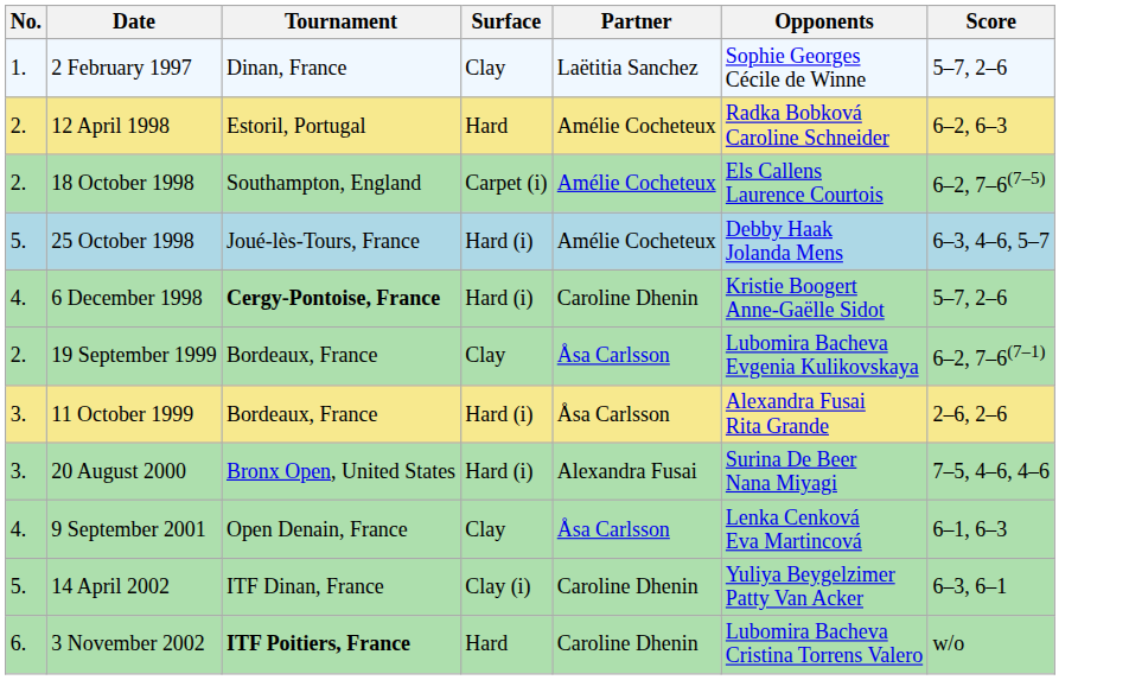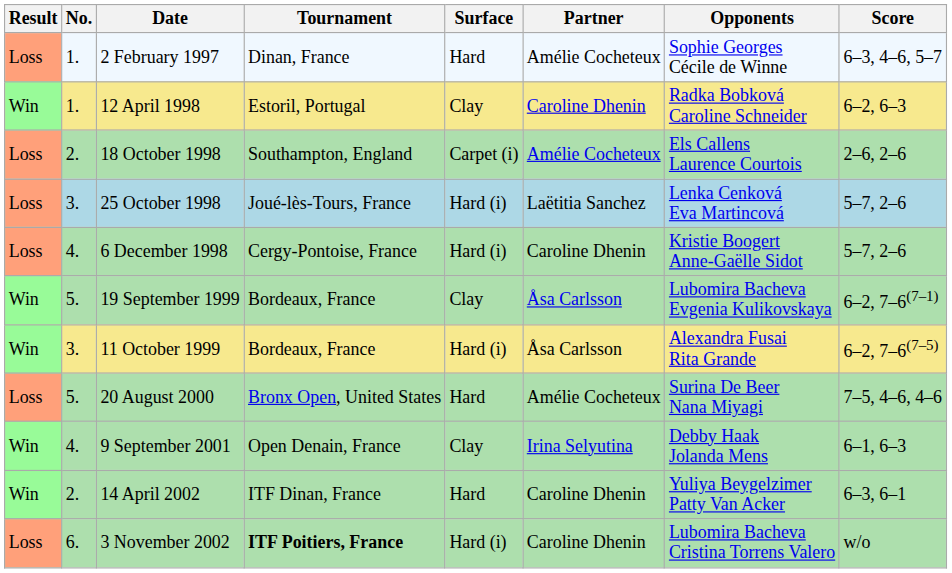 <table class="sortable wikitable">
 <tr>
+<th>Result</th>
 <th>No.</th>
 <th>Date</th>
 <th>Tournament</th>
 <th>Surface</th>
 <th>Partner</th>
 <th>Opponents</th>
 <th class="unsortable">Score</th>
 </tr>
 <tr style="background:#f0f8ff;">
+<td style="background:#ffa07a;">Loss</td>
 <td>1.</td>
 <td>2 February 1997</td>
 <td>Dinan, France</td>
-<td>Clay</td>
-<td> Laëtitia Sanchez</td>
+<td>Hard</td>
+<td> Amélie Cocheteux</td>
 <td> <a href='#'>Sophie Georges</a> <br>  Cécile de Winne</td>
-<td>5–7, 2–6</td>
+<td>6–3, 4–6, 5–7</td>
 </tr>
 <tr style="background:#f7e98e;">
-<td>2.</td>
+<td style="background:#98fb98;">Win</td>
+<td>1.</td>
 <td>12 April 1998</td>
 <td>Estoril, Portugal</td>
-<td>Hard</td>
-<td> Amélie Cocheteux</td>
+<td>Clay</td>
+<td> <a href='#'>Caroline Dhenin</a></td>
 <td> <a href='#'>Radka Bobková</a> <br>  <a href='#'>Caroline Schneider</a></td>
 <td>6–2, 6–3</td>
 </tr>
 <tr style="background:#addfad;">
+<td style="background:#ffa07a;">Loss</td>
 <td>2.</td>
 <td>18 October 1998</td>
 <td>Southampton, England</td>
 <td>Carpet (i)</td>
 <td> <a href='#'>Amélie Cocheteux</a></td>
 <td> <a href='#'>Els Callens</a>  <br>  <a href='#'>Laurence Courtois</a></td>
-<td>6–2, 7–6<sup>(7–5)</sup></td>
+<td>2–6, 2–6</td>
 </tr>
 <tr style="background:lightblue;">
-<td>5.</td>
+<td style="background:#ffa07a;">Loss</td>
+<td>3.</td>
 <td>25 October 1998</td>
 <td>Joué-lès-Tours, France</td>
 <td>Hard (i)</td>
-<td> Amélie Cocheteux</td>
-<td> <a href='#'>Debby Haak</a> <br>  <a href='#'>Jolanda Mens</a></td>
-<td>6–3, 4–6, 5–7</td>
+<td> Laëtitia Sanchez</td>
+<td> <a href='#'>Lenka Cenková</a> <br>  <a href='#'>Eva Martincová</a></td>
+<td>5–7, 2–6</td>
 </tr>
 <tr style="background:#addfad;">
+<td style="background:#ffa07a;">Loss</td>
 <td>4.</td>
 <td>6 December 1998</td>
-<td><strong>Cergy-Pontoise, France</strong></td>
+<td>Cergy-Pontoise, France</td>
 <td>Hard (i)</td>
 <td> Caroline Dhenin</td>
 <td> <a href='#'>Kristie Boogert</a> <br>  <a href='#'>Anne-Gaëlle Sidot</a></td>
 <td>5–7, 2–6</td>
 </tr>
 <tr style="background:#addfad;">
-<td>2.</td>
+<td style="background:#98fb98;">Win</td>
+<td>5.</td>
 <td>19 September 1999</td>
 <td>Bordeaux, France</td>
 <td>Clay</td>
 <td> <a href='#'>Åsa Carlsson</a></td>
 <td> <a href='#'>Lubomira Bacheva</a> <br>  <a href='#'>Evgenia Kulikovskaya</a></td>
 <td>6–2, 7–6<sup>(7–1)</sup></td>
 </tr>
 <tr style="background:#f7e98e;">
+<td style="background:#98fb98;">Win</td>
 <td>3.</td>
 <td>11 October 1999</td>
 <td>Bordeaux, France</td>
 <td>Hard (i)</td>
 <td> Åsa Carlsson</td>
 <td> <a href='#'>Alexandra Fusai</a> <br>  <a href='#'>Rita Grande</a></td>
-<td>2–6, 2–6</td>
+<td>6–2, 7–6<sup>(7–5)</sup></td>
 </tr>
 <tr style="background:#addfad;">
-<td>3.</td>
+<td style="background:#ffa07a;">Loss</td>
+<td>5.</td>
 <td>20 August 2000</td>
 <td><a href='#'>Bronx Open</a>, United States</td>
-<td>Hard (i)</td>
-<td> Alexandra Fusai</td>
+<td>Hard</td>
+<td> Amélie Cocheteux</td>
 <td> <a href='#'>Surina De Beer</a> <br>  <a href='#'>Nana Miyagi</a></td>
 <td>7–5, 4–6, 4–6</td>
 </tr>
 <tr style="background:#addfad;">
+<td style="background:#98fb98;">Win</td>
 <td>4.</td>
 <td>9 September 2001</td>
 <td>Open Denain, France</td>
 <td>Clay</td>
-<td> <a href='#'>Åsa Carlsson</a></td>
-<td> <a href='#'>Lenka Cenková</a> <br>  <a href='#'>Eva Martincová</a></td>
+<td> <a href='#'>Irina Selyutina</a></td>
+<td> <a href='#'>Debby Haak</a> <br>  <a href='#'>Jolanda Mens</a></td>
 <td>6–1, 6–3</td>
 </tr>
 <tr style="background:#addfad;">
-<td>5.</td>
+<td style="background:#98fb98;">Win</td>
+<td>2.</td>
 <td>14 April 2002</td>
 <td>ITF Dinan, France</td>
-<td>Clay (i)</td>
+<td>Hard</td>
 <td> Caroline Dhenin</td>
 <td> <a href='#'>Yuliya Beygelzimer</a> <br>  <a href='#'>Patty Van Acker</a></td>
 <td>6–3, 6–1</td>
 </tr>
 <tr style="background:#addfad;">
+<td style="background:#ffa07a;">Loss</td>
 <td>6.</td>
 <td>3 November 2002</td>
 <td><strong>ITF Poitiers, France</strong></td>
-<td>Hard</td>
+<td>Hard (i)</td>
 <td> Caroline Dhenin</td>
 <td> <a href='#'>Lubomira Bacheva</a> <br>  <a href='#'>Cristina Torrens Valero</a></td>
 <td>w/o</td>
 </tr>
 </table>
